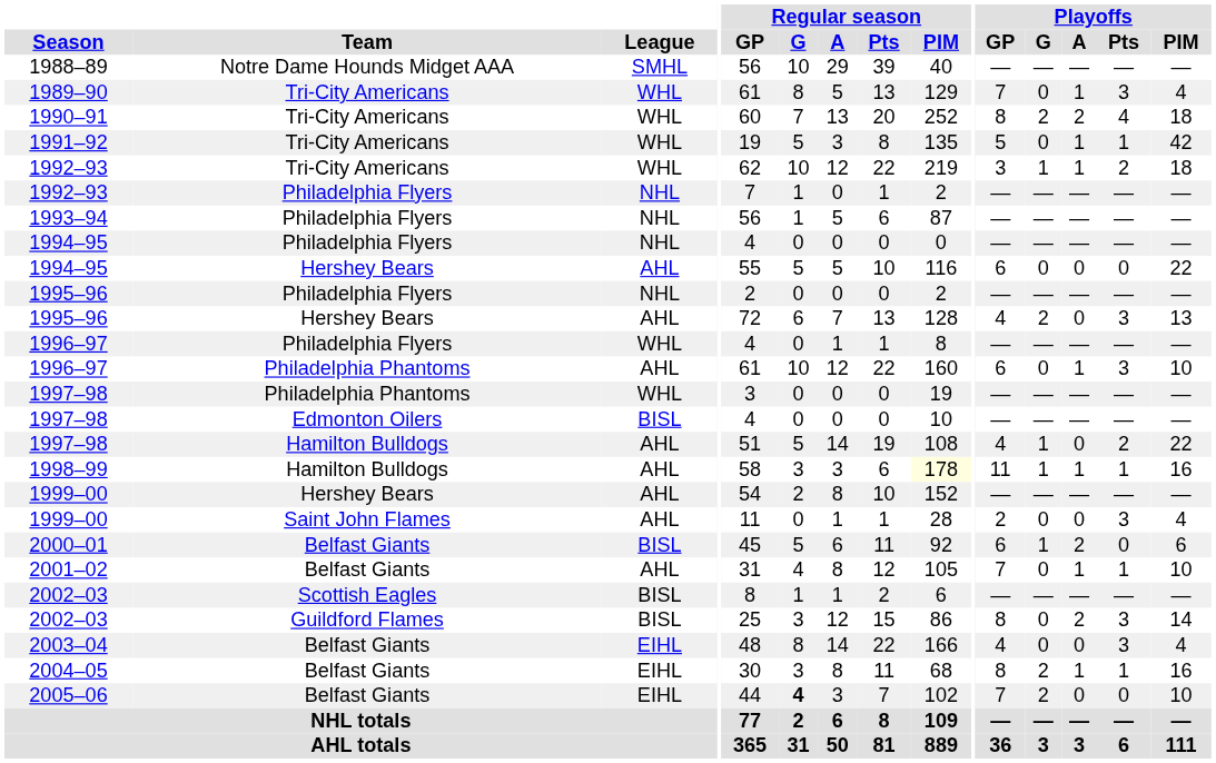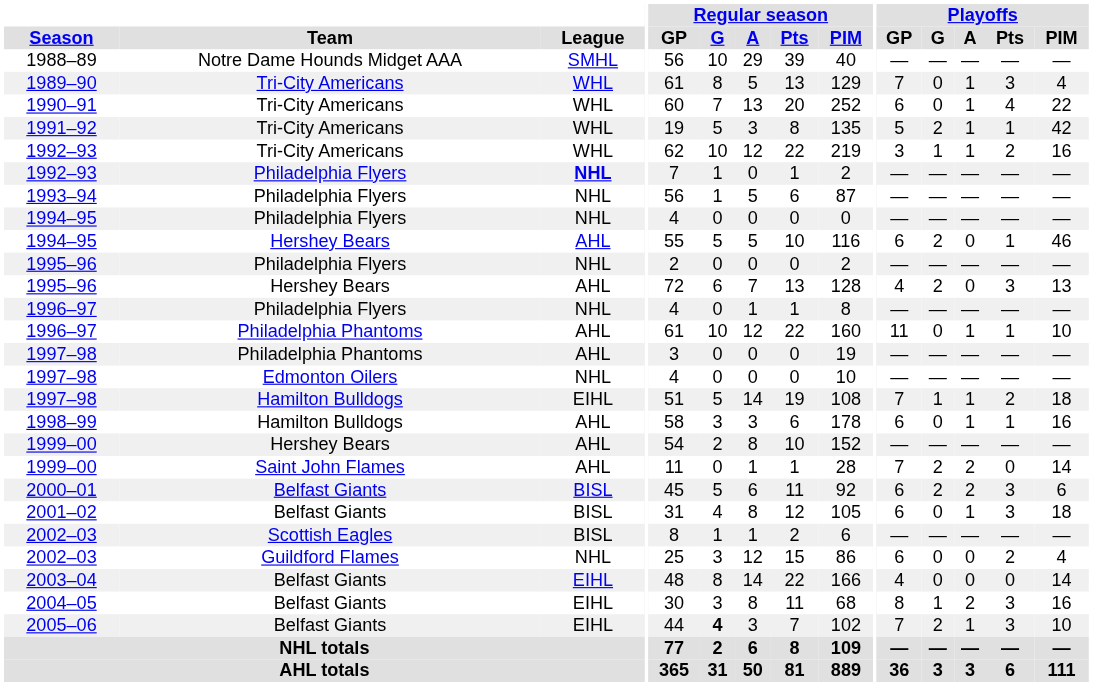 <table border="0" cellpadding="1" cellspacing="0" style="text-align:center; width:60em">
 <tr bgcolor="#e0e0e0">
 <th colspan="3" bgcolor="#ffffff"></th>
 <th rowspan="99" bgcolor="#ffffff"></th>
 <th colspan="5"><a href='#'>Regular season</a></th>
 <th rowspan="99" bgcolor="#ffffff"></th>
 <th colspan="5"><a href='#'>Playoffs</a></th>
 </tr>
 <tr bgcolor="#e0e0e0">
 <th><a href='#'>Season</a></th>
 <th>Team</th>
 <th>League</th>
 <th>GP</th>
 <th><a href='#'>G</a></th>
 <th><a href='#'>A</a></th>
 <th><a href='#'>Pts</a></th>
 <th><a href='#'>PIM</a></th>
 <th>GP</th>
 <th>G</th>
 <th>A</th>
 <th>Pts</th>
 <th>PIM</th>
 </tr>
 <tr>
 <td>1988–89</td>
 <td>Notre Dame Hounds Midget AAA</td>
 <td><a href='#'>SMHL</a></td>
 <td>56</td>
 <td>10</td>
 <td>29</td>
 <td>39</td>
 <td>40</td>
 <td>—</td>
 <td>—</td>
 <td>—</td>
 <td>—</td>
 <td>—</td>
 </tr>
 <tr bgcolor="#f0f0f0">
 <td><a href='#'>1989–90</a></td>
 <td><a href='#'>Tri-City Americans</a></td>
 <td><a href='#'>WHL</a></td>
 <td>61</td>
 <td>8</td>
 <td>5</td>
 <td>13</td>
 <td>129</td>
 <td>7</td>
 <td>0</td>
 <td>1</td>
 <td>3</td>
 <td>4</td>
 </tr>
 <tr>
 <td><a href='#'>1990–91</a></td>
 <td>Tri-City Americans</td>
 <td>WHL</td>
 <td>60</td>
 <td>7</td>
 <td>13</td>
 <td>20</td>
 <td>252</td>
-<td>8</td>
-<td>2</td>
-<td>2</td>
+<td>6</td>
+<td>0</td>
+<td>1</td>
 <td>4</td>
-<td>18</td>
+<td>22</td>
 </tr>
 <tr bgcolor="#f0f0f0">
 <td><a href='#'>1991–92</a></td>
 <td>Tri-City Americans</td>
 <td>WHL</td>
 <td>19</td>
 <td>5</td>
 <td>3</td>
 <td>8</td>
 <td>135</td>
 <td>5</td>
-<td>0</td>
+<td>2</td>
 <td>1</td>
 <td>1</td>
 <td>42</td>
 </tr>
 <tr>
 <td><a href='#'>1992–93</a></td>
 <td>Tri-City Americans</td>
 <td>WHL</td>
 <td>62</td>
 <td>10</td>
 <td>12</td>
 <td>22</td>
 <td>219</td>
 <td>3</td>
 <td>1</td>
 <td>1</td>
 <td>2</td>
-<td>18</td>
+<td>16</td>
 </tr>
 <tr bgcolor="#f0f0f0">
 <td><a href='#'>1992–93</a></td>
 <td><a href='#'>Philadelphia Flyers</a></td>
-<td><a href='#'>NHL</a></td>
+<td><strong><a href='#'>NHL</a></strong></td>
 <td>7</td>
 <td>1</td>
 <td>0</td>
 <td>1</td>
 <td>2</td>
 <td>—</td>
 <td>—</td>
 <td>—</td>
 <td>—</td>
 <td>—</td>
 </tr>
 <tr>
 <td><a href='#'>1993–94</a></td>
 <td>Philadelphia Flyers</td>
 <td>NHL</td>
 <td>56</td>
 <td>1</td>
 <td>5</td>
 <td>6</td>
 <td>87</td>
 <td>—</td>
 <td>—</td>
 <td>—</td>
 <td>—</td>
 <td>—</td>
 </tr>
 <tr bgcolor="#f0f0f0">
 <td><a href='#'>1994–95</a></td>
 <td>Philadelphia Flyers</td>
 <td>NHL</td>
 <td>4</td>
 <td>0</td>
 <td>0</td>
 <td>0</td>
 <td>0</td>
 <td>—</td>
 <td>—</td>
 <td>—</td>
 <td>—</td>
 <td>—</td>
 </tr>
 <tr>
 <td><a href='#'>1994–95</a></td>
 <td><a href='#'>Hershey Bears</a></td>
 <td><a href='#'>AHL</a></td>
 <td>55</td>
 <td>5</td>
 <td>5</td>
 <td>10</td>
 <td>116</td>
 <td>6</td>
+<td>2</td>
 <td>0</td>
-<td>0</td>
-<td>0</td>
-<td>22</td>
+<td>1</td>
+<td>46</td>
 </tr>
 <tr bgcolor="#f0f0f0">
 <td><a href='#'>1995–96</a></td>
 <td>Philadelphia Flyers</td>
 <td>NHL</td>
 <td>2</td>
 <td>0</td>
 <td>0</td>
 <td>0</td>
 <td>2</td>
 <td>—</td>
 <td>—</td>
 <td>—</td>
 <td>—</td>
 <td>—</td>
 </tr>
 <tr>
 <td><a href='#'>1995–96</a></td>
 <td>Hershey Bears</td>
 <td>AHL</td>
 <td>72</td>
 <td>6</td>
 <td>7</td>
 <td>13</td>
 <td>128</td>
 <td>4</td>
 <td>2</td>
 <td>0</td>
 <td>3</td>
 <td>13</td>
 </tr>
 <tr bgcolor="#f0f0f0">
 <td><a href='#'>1996–97</a></td>
 <td>Philadelphia Flyers</td>
-<td>WHL</td>
+<td>NHL</td>
 <td>4</td>
 <td>0</td>
 <td>1</td>
 <td>1</td>
 <td>8</td>
 <td>—</td>
 <td>—</td>
 <td>—</td>
 <td>—</td>
 <td>—</td>
 </tr>
 <tr>
 <td><a href='#'>1996–97</a></td>
 <td><a href='#'>Philadelphia Phantoms</a></td>
 <td>AHL</td>
 <td>61</td>
 <td>10</td>
 <td>12</td>
 <td>22</td>
 <td>160</td>
-<td>6</td>
+<td>11</td>
 <td>0</td>
 <td>1</td>
-<td>3</td>
+<td>1</td>
 <td>10</td>
 </tr>
 <tr bgcolor="#f0f0f0">
 <td><a href='#'>1997–98</a></td>
 <td>Philadelphia Phantoms</td>
-<td>WHL</td>
+<td>AHL</td>
 <td>3</td>
 <td>0</td>
 <td>0</td>
 <td>0</td>
 <td>19</td>
 <td>—</td>
 <td>—</td>
 <td>—</td>
 <td>—</td>
 <td>—</td>
 </tr>
 <tr>
 <td><a href='#'>1997–98</a></td>
 <td><a href='#'>Edmonton Oilers</a></td>
-<td><a href='#'>BISL</a></td>
+<td>NHL</td>
 <td>4</td>
 <td>0</td>
 <td>0</td>
 <td>0</td>
 <td>10</td>
 <td>—</td>
 <td>—</td>
 <td>—</td>
 <td>—</td>
 <td>—</td>
 </tr>
 <tr bgcolor="#f0f0f0">
 <td><a href='#'>1997–98</a></td>
 <td><a href='#'>Hamilton Bulldogs</a></td>
-<td>AHL</td>
+<td>EIHL</td>
 <td>51</td>
 <td>5</td>
 <td>14</td>
 <td>19</td>
 <td>108</td>
-<td>4</td>
+<td>7</td>
 <td>1</td>
-<td>0</td>
+<td>1</td>
 <td>2</td>
-<td>22</td>
+<td>18</td>
 </tr>
 <tr>
 <td><a href='#'>1998–99</a></td>
 <td>Hamilton Bulldogs</td>
 <td>AHL</td>
 <td>58</td>
 <td>3</td>
 <td>3</td>
 <td>6</td>
-<td style="background: lightyellow;">178</td>
-<td>11</td>
-<td>1</td>
+<td>178</td>
+<td>6</td>
+<td>0</td>
 <td>1</td>
 <td>1</td>
 <td>16</td>
 </tr>
 <tr bgcolor="#f0f0f0">
 <td><a href='#'>1999–00</a></td>
 <td>Hershey Bears</td>
 <td>AHL</td>
 <td>54</td>
 <td>2</td>
 <td>8</td>
 <td>10</td>
 <td>152</td>
 <td>—</td>
 <td>—</td>
 <td>—</td>
 <td>—</td>
 <td>—</td>
 </tr>
 <tr>
 <td><a href='#'>1999–00</a></td>
 <td><a href='#'>Saint John Flames</a></td>
 <td>AHL</td>
 <td>11</td>
 <td>0</td>
 <td>1</td>
 <td>1</td>
 <td>28</td>
+<td>7</td>
+<td>2</td>
 <td>2</td>
 <td>0</td>
-<td>0</td>
-<td>3</td>
-<td>4</td>
+<td>14</td>
 </tr>
 <tr bgcolor="#f0f0f0">
 <td><a href='#'>2000–01</a></td>
 <td><a href='#'>Belfast Giants</a></td>
 <td><a href='#'>BISL</a></td>
 <td>45</td>
 <td>5</td>
 <td>6</td>
 <td>11</td>
 <td>92</td>
 <td>6</td>
-<td>1</td>
 <td>2</td>
-<td>0</td>
+<td>2</td>
+<td>3</td>
 <td>6</td>
 </tr>
 <tr>
 <td><a href='#'>2001–02</a></td>
 <td>Belfast Giants</td>
-<td>AHL</td>
+<td>BISL</td>
 <td>31</td>
 <td>4</td>
 <td>8</td>
 <td>12</td>
 <td>105</td>
-<td>7</td>
+<td>6</td>
 <td>0</td>
 <td>1</td>
-<td>1</td>
-<td>10</td>
+<td>3</td>
+<td>18</td>
 </tr>
 <tr bgcolor="#f0f0f0">
 <td><a href='#'>2002–03</a></td>
 <td><a href='#'>Scottish Eagles</a></td>
 <td>BISL</td>
 <td>8</td>
 <td>1</td>
 <td>1</td>
 <td>2</td>
 <td>6</td>
 <td>—</td>
 <td>—</td>
 <td>—</td>
 <td>—</td>
 <td>—</td>
 </tr>
 <tr>
 <td><a href='#'>2002–03</a></td>
 <td><a href='#'>Guildford Flames</a></td>
-<td>BISL</td>
+<td>NHL</td>
 <td>25</td>
 <td>3</td>
 <td>12</td>
 <td>15</td>
 <td>86</td>
-<td>8</td>
+<td>6</td>
+<td>0</td>
 <td>0</td>
 <td>2</td>
-<td>3</td>
-<td>14</td>
+<td>4</td>
 </tr>
 <tr bgcolor="#f0f0f0">
 <td><a href='#'>2003–04</a></td>
 <td>Belfast Giants</td>
 <td><a href='#'>EIHL</a></td>
 <td>48</td>
 <td>8</td>
 <td>14</td>
 <td>22</td>
 <td>166</td>
 <td>4</td>
 <td>0</td>
 <td>0</td>
-<td>3</td>
-<td>4</td>
+<td>0</td>
+<td>14</td>
 </tr>
 <tr>
 <td><a href='#'>2004–05</a></td>
 <td>Belfast Giants</td>
 <td>EIHL</td>
 <td>30</td>
 <td>3</td>
 <td>8</td>
 <td>11</td>
 <td>68</td>
 <td>8</td>
+<td>1</td>
 <td>2</td>
-<td>1</td>
-<td>1</td>
+<td>3</td>
 <td>16</td>
 </tr>
 <tr bgcolor="#f0f0f0">
 <td><a href='#'>2005–06</a></td>
 <td>Belfast Giants</td>
 <td>EIHL</td>
 <td>44</td>
 <td><strong>4</strong></td>
 <td>3</td>
 <td>7</td>
 <td>102</td>
 <td>7</td>
 <td>2</td>
-<td>0</td>
-<td>0</td>
+<td>1</td>
+<td>3</td>
 <td>10</td>
 </tr>
 <tr>
 </tr>
 <tr ALIGN="center" bgcolor="#e0e0e0">
 <th colspan="3">NHL totals</th>
 <th ALIGN="center">77</th>
 <th ALIGN="center">2</th>
 <th ALIGN="center">6</th>
 <th ALIGN="center">8</th>
 <th ALIGN="center">109</th>
 <th ALIGN="center">—</th>
 <th ALIGN="center">—</th>
 <th ALIGN="center">—</th>
 <th ALIGN="center">—</th>
 <th ALIGN="center">—</th>
 </tr>
 <tr>
 </tr>
 <tr ALIGN="center" bgcolor="#e0e0e0">
 <th colspan="3">AHL totals</th>
 <th ALIGN="center">365</th>
 <th ALIGN="center">31</th>
 <th ALIGN="center">50</th>
 <th ALIGN="center">81</th>
 <th ALIGN="center">889</th>
 <th ALIGN="center">36</th>
 <th ALIGN="center">3</th>
 <th ALIGN="center">3</th>
 <th ALIGN="center">6</th>
 <th ALIGN="center">111</th>
 </tr>
 </table>
